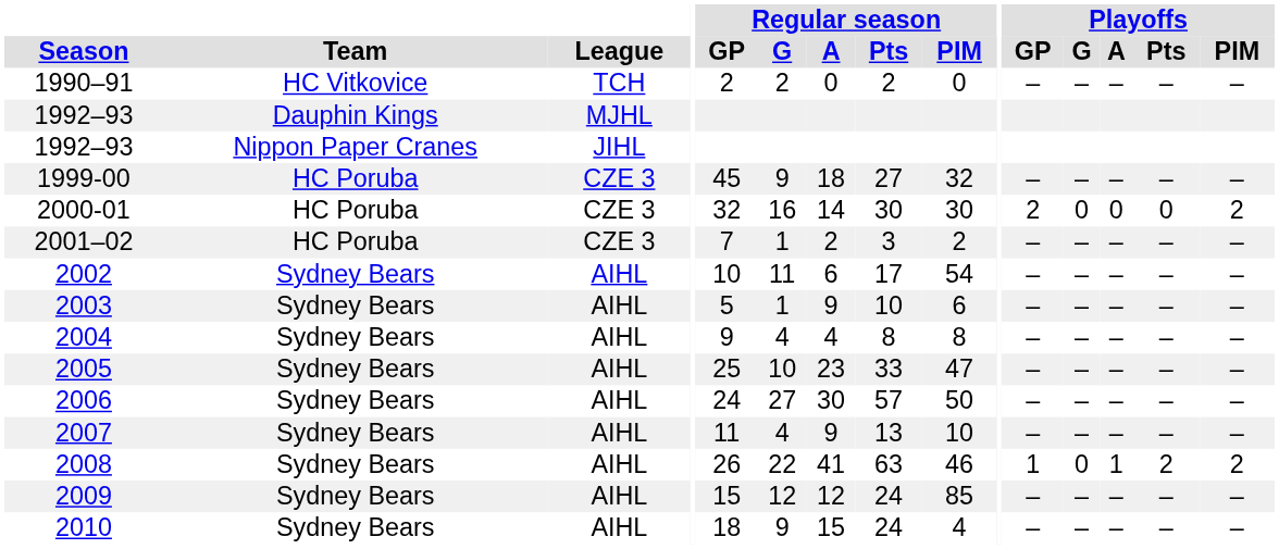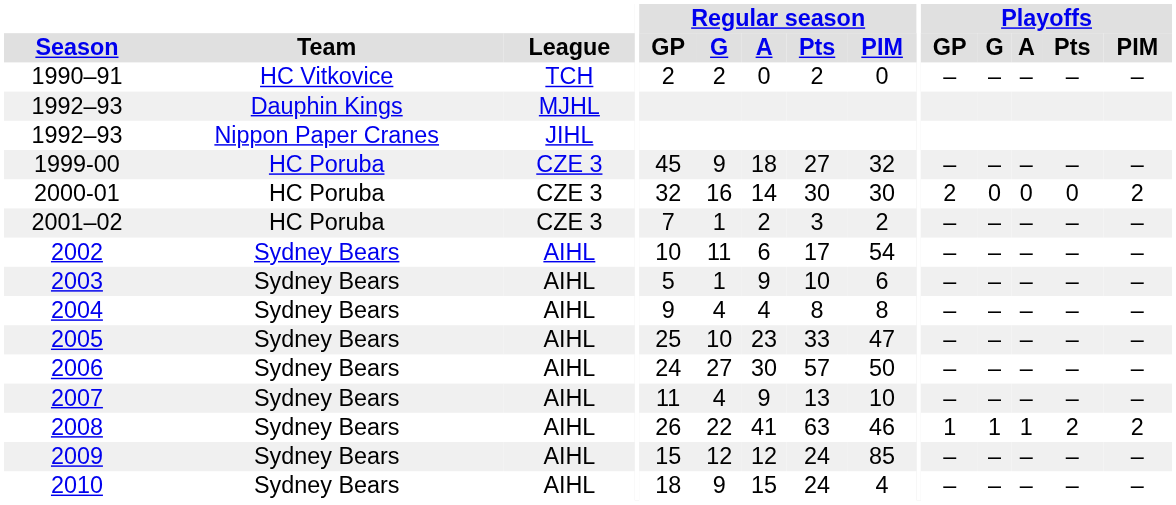 <table border="0" cellpadding="1" cellspacing="0" style="text-align:center; width:50em">
 <tr bgcolor="#e0e0e0">
 <th colspan="3" bgcolor="#ffffff"></th>
 <th rowspan="99" bgcolor="#ffffff"></th>
 <th colspan="5"><a href='#'>Regular season</a></th>
 <th rowspan="99" bgcolor="#ffffff"></th>
 <th colspan="5"><a href='#'>Playoffs</a></th>
 </tr>
 <tr bgcolor="#e0e0e0">
 <th><a href='#'>Season</a></th>
 <th>Team</th>
 <th>League</th>
 <th>GP</th>
 <th><a href='#'>G</a></th>
 <th><a href='#'>A</a></th>
 <th><a href='#'>Pts</a></th>
 <th><a href='#'>PIM</a></th>
 <th>GP</th>
 <th>G</th>
 <th>A</th>
 <th>Pts</th>
 <th>PIM</th>
 </tr>
 <tr>
 <td>1990–91</td>
 <td><a href='#'>HC Vitkovice</a></td>
 <td><a href='#'>TCH</a></td>
 <td>2</td>
 <td>2</td>
 <td>0</td>
 <td>2</td>
 <td>0</td>
 <td>–</td>
 <td>–</td>
 <td>–</td>
 <td>–</td>
 <td>–</td>
 </tr>
 <tr bgcolor="#f0f0f0">
 <td>1992–93</td>
 <td><a href='#'>Dauphin Kings</a></td>
 <td><a href='#'>MJHL</a></td>
 <td></td>
 <td></td>
 <td></td>
 <td></td>
 <td></td>
 <td></td>
 <td></td>
 <td></td>
 <td></td>
 <td></td>
 </tr>
 <tr>
 <td>1992–93</td>
 <td><a href='#'>Nippon Paper Cranes</a></td>
 <td><a href='#'>JIHL</a></td>
 <td></td>
 <td></td>
 <td></td>
 <td></td>
 <td></td>
 <td></td>
 <td></td>
 <td></td>
 <td></td>
 <td></td>
 </tr>
 <tr bgcolor="#f0f0f0">
 <td>1999-00</td>
 <td><a href='#'>HC Poruba</a></td>
 <td><a href='#'>CZE 3</a></td>
 <td>45</td>
 <td>9</td>
 <td>18</td>
 <td>27</td>
 <td>32</td>
 <td>–</td>
 <td>–</td>
 <td>–</td>
 <td>–</td>
 <td>–</td>
 </tr>
 <tr>
 <td>2000-01</td>
 <td>HC Poruba</td>
 <td>CZE 3</td>
 <td>32</td>
 <td>16</td>
 <td>14</td>
 <td>30</td>
 <td>30</td>
 <td>2</td>
 <td>0</td>
 <td>0</td>
 <td>0</td>
 <td>2</td>
 </tr>
 <tr bgcolor="#f0f0f0">
 <td>2001–02</td>
 <td>HC Poruba</td>
 <td>CZE 3</td>
 <td>7</td>
 <td>1</td>
 <td>2</td>
 <td>3</td>
 <td>2</td>
 <td>–</td>
 <td>–</td>
 <td>–</td>
 <td>–</td>
 <td>–</td>
 </tr>
 <tr>
 <td><a href='#'>2002</a></td>
 <td><a href='#'>Sydney Bears</a></td>
 <td><a href='#'>AIHL</a></td>
 <td>10</td>
 <td>11</td>
 <td>6</td>
 <td>17</td>
 <td>54</td>
 <td>–</td>
 <td>–</td>
 <td>–</td>
 <td>–</td>
 <td>–</td>
 </tr>
 <tr bgcolor="#f0f0f0">
 <td><a href='#'>2003</a></td>
 <td>Sydney Bears</td>
 <td>AIHL</td>
 <td>5</td>
 <td>1</td>
 <td>9</td>
 <td>10</td>
 <td>6</td>
 <td>–</td>
 <td>–</td>
 <td>–</td>
 <td>–</td>
 <td>–</td>
 </tr>
 <tr>
 <td><a href='#'>2004</a></td>
 <td>Sydney Bears</td>
 <td>AIHL</td>
 <td>9</td>
 <td>4</td>
 <td>4</td>
 <td>8</td>
 <td>8</td>
 <td>–</td>
 <td>–</td>
 <td>–</td>
 <td>–</td>
 <td>–</td>
 </tr>
 <tr bgcolor="#f0f0f0">
 <td><a href='#'>2005</a></td>
 <td>Sydney Bears</td>
 <td>AIHL</td>
 <td>25</td>
 <td>10</td>
 <td>23</td>
 <td>33</td>
 <td>47</td>
 <td>–</td>
 <td>–</td>
 <td>–</td>
 <td>–</td>
 <td>–</td>
 </tr>
 <tr>
 <td><a href='#'>2006</a></td>
 <td>Sydney Bears</td>
 <td>AIHL</td>
 <td>24</td>
 <td>27</td>
 <td>30</td>
 <td>57</td>
 <td>50</td>
 <td>–</td>
 <td>–</td>
 <td>–</td>
 <td>–</td>
 <td>–</td>
 </tr>
 <tr bgcolor="#f0f0f0">
 <td><a href='#'>2007</a></td>
 <td>Sydney Bears</td>
 <td>AIHL</td>
 <td>11</td>
 <td>4</td>
 <td>9</td>
 <td>13</td>
 <td>10</td>
 <td>–</td>
 <td>–</td>
 <td>–</td>
 <td>–</td>
 <td>–</td>
 </tr>
 <tr>
 <td><a href='#'>2008</a></td>
 <td>Sydney Bears</td>
 <td>AIHL</td>
 <td>26</td>
 <td>22</td>
 <td>41</td>
 <td>63</td>
 <td>46</td>
 <td>1</td>
-<td>0</td>
+<td>1</td>
 <td>1</td>
 <td>2</td>
 <td>2</td>
 </tr>
 <tr bgcolor="#f0f0f0">
 <td><a href='#'>2009</a></td>
 <td>Sydney Bears</td>
 <td>AIHL</td>
 <td>15</td>
 <td>12</td>
 <td>12</td>
 <td>24</td>
 <td>85</td>
 <td>–</td>
 <td>–</td>
 <td>–</td>
 <td>–</td>
 <td>–</td>
 </tr>
 <tr>
 <td><a href='#'>2010</a></td>
 <td>Sydney Bears</td>
 <td>AIHL</td>
 <td>18</td>
 <td>9</td>
 <td>15</td>
 <td>24</td>
 <td>4</td>
 <td>–</td>
 <td>–</td>
 <td>–</td>
 <td>–</td>
 <td>–</td>
 </tr>
 </table>
